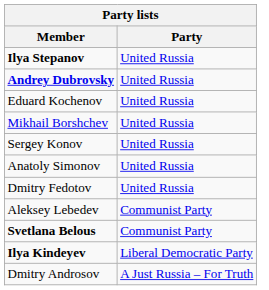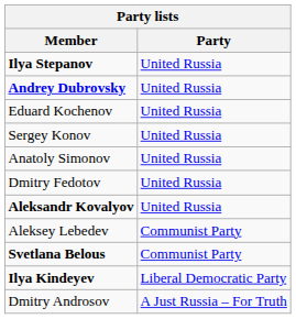 <table class="wikitable sortable mw-collapsible mw-collapsed" style="font-size: 95%;">
 <tr>
 <th colspan=2>Party lists</th>
 </tr>
 <tr>
 <th>Member</th>
 <th>Party</th>
 </tr>
 <tr>
 <td><strong>Ilya Stepanov</strong></td>
 <td><a href='#'>United Russia</a></td>
 </tr>
 <tr>
 <td><strong><a href='#'>Andrey Dubrovsky</a></strong></td>
 <td><a href='#'>United Russia</a></td>
 </tr>
 <tr>
 <td>Eduard Kochenov</td>
 <td><a href='#'>United Russia</a></td>
 </tr>
 <tr>
-<td><a href='#'>Mikhail Borshchev</a></td>
-<td><a href='#'>United Russia</a></td>
-</tr>
-<tr>
 <td>Sergey Konov</td>
 <td><a href='#'>United Russia</a></td>
 </tr>
 <tr>
 <td>Anatoly Simonov</td>
 <td><a href='#'>United Russia</a></td>
 </tr>
 <tr>
 <td>Dmitry Fedotov</td>
+<td><a href='#'>United Russia</a></td>
+</tr>
+<tr>
+<td><strong>Aleksandr Kovalyov</strong></td>
 <td><a href='#'>United Russia</a></td>
 </tr>
 <tr>
 <td>Aleksey Lebedev</td>
 <td><a href='#'>Communist Party</a></td>
 </tr>
 <tr>
 <td><strong>Svetlana Belous</strong></td>
 <td><a href='#'>Communist Party</a></td>
 </tr>
 <tr>
 <td><strong>Ilya Kindeyev</strong></td>
 <td><a href='#'>Liberal Democratic Party</a></td>
 </tr>
 <tr>
 <td>Dmitry Androsov</td>
 <td><a href='#'>A Just Russia – For Truth</a></td>
 </tr>
 </table>
